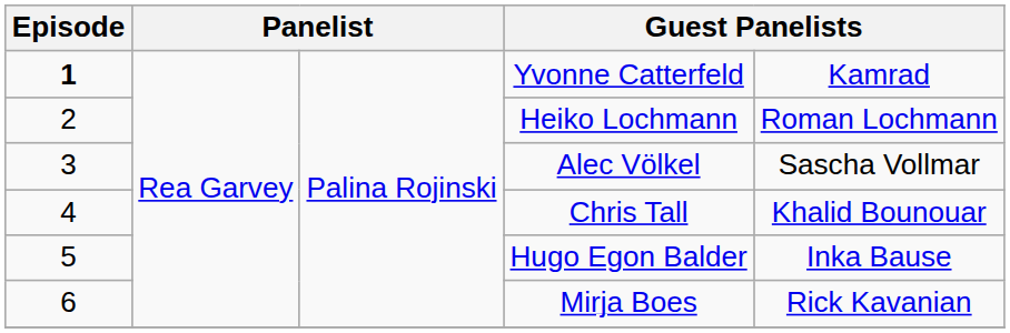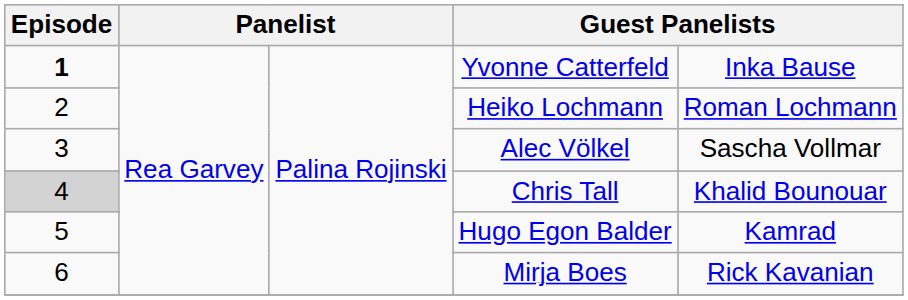 <table class="wikitable" style="text-align:center;">
 <tr>
 <th>Episode</th>
 <th colspan="2">Panelist</th>
 <th colspan="2">Guest Panelists</th>
 </tr>
 <tr>
 <td><strong>1</strong></td>
 <td rowspan="6"><a href='#'>Rea Garvey</a></td>
 <td rowspan="6"><a href='#'>Palina Rojinski</a></td>
 <td><a href='#'>Yvonne Catterfeld</a></td>
-<td><a href='#'>Kamrad</a></td>
+<td><a href='#'>Inka Bause</a></td>
 </tr>
 <tr>
 <td>2</td>
 <td><a href='#'>Heiko Lochmann</a></td>
 <td><a href='#'>Roman Lochmann</a></td>
 </tr>
 <tr>
 <td>3</td>
 <td><a href='#'>Alec Völkel</a></td>
 <td>Sascha Vollmar</td>
 </tr>
 <tr>
-<td>4</td>
+<td style="background: lightgrey;">4</td>
 <td><a href='#'>Chris Tall</a></td>
 <td><a href='#'>Khalid Bounouar</a></td>
 </tr>
 <tr>
 <td>5</td>
 <td><a href='#'>Hugo Egon Balder</a></td>
-<td><a href='#'>Inka Bause</a></td>
+<td><a href='#'>Kamrad</a></td>
 </tr>
 <tr>
 <td>6</td>
 <td><a href='#'>Mirja Boes</a></td>
 <td><a href='#'>Rick Kavanian</a></td>
 </tr>
 <tr>
 </tr>
 </table>
